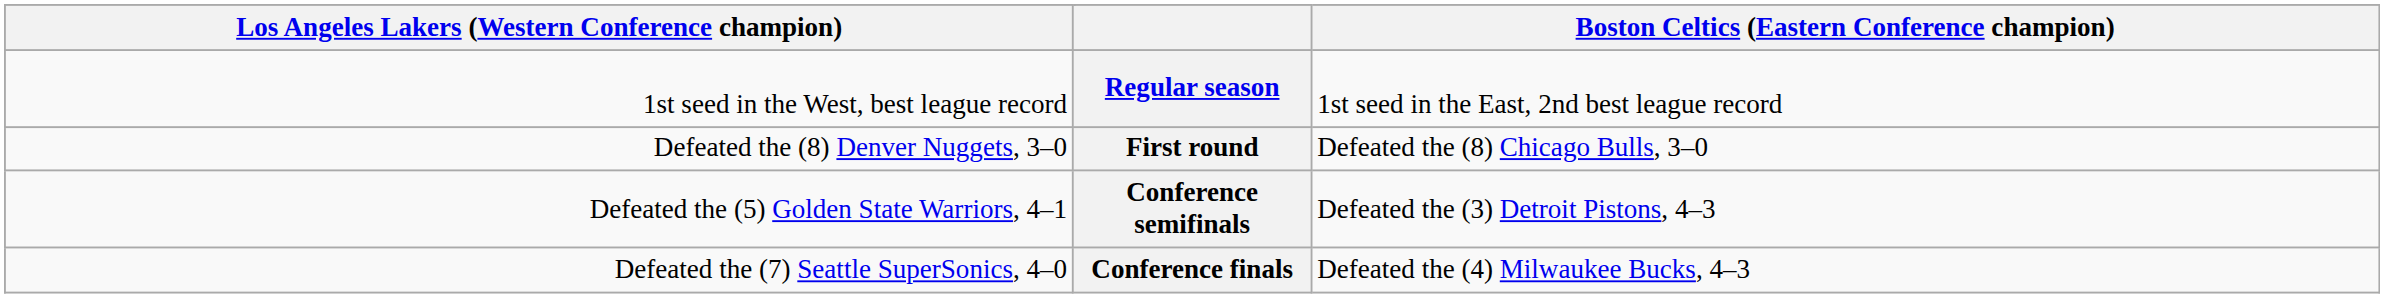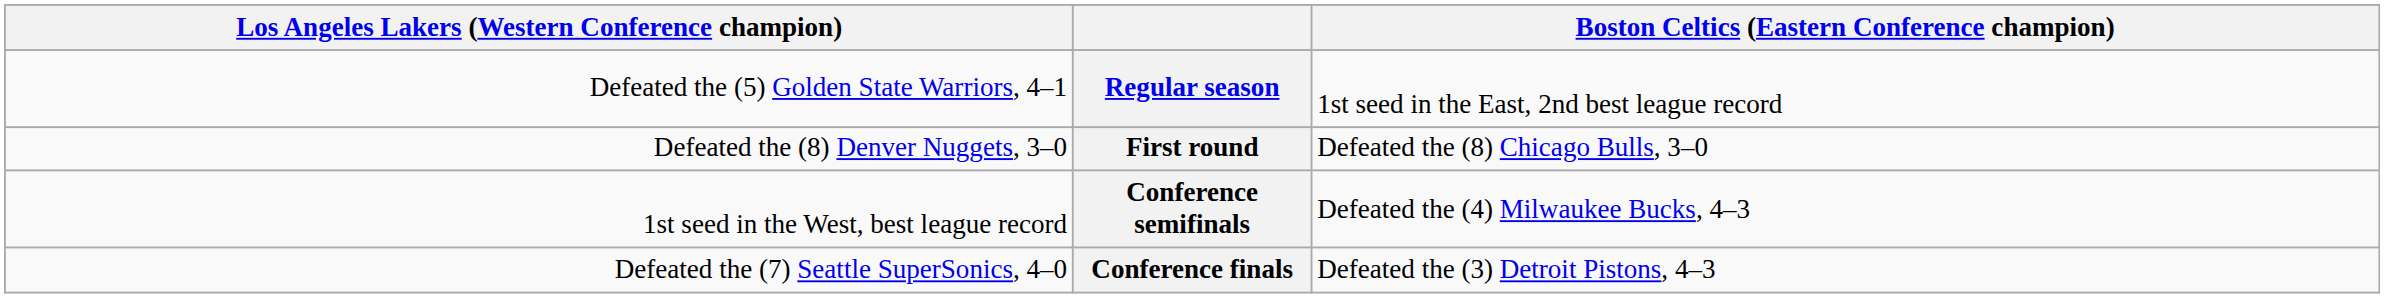 <table style="width:100%; font-size:90%" class="wikitable">
 <tr valign=top>
 <th colspan="2" style="width:45%;"><a href='#'>Los Angeles Lakers</a> (<a href='#'>Western Conference</a> champion)</th>
 <th></th>
 <th colspan="2" style="width:45%;"><a href='#'>Boston Celtics</a> (<a href='#'>Eastern Conference</a> champion)</th>
 </tr>
 <tr>
-<td align=right><br>1st seed in the West, best league record</td>
+<td align=right>Defeated the (5) <a href='#'>Golden State Warriors</a>, 4–1</td>
 <th colspan=2><a href='#'>Regular season</a></th>
 <td><br>1st seed in the East, 2nd best league record</td>
 </tr>
 <tr>
 <td align=right>Defeated the (8) <a href='#'>Denver Nuggets</a>, 3–0</td>
 <th colspan=2>First round</th>
 <td>Defeated the (8) <a href='#'>Chicago Bulls</a>, 3–0</td>
 </tr>
 <tr>
-<td align=right>Defeated the (5) <a href='#'>Golden State Warriors</a>, 4–1</td>
+<td align=right><br>1st seed in the West, best league record</td>
 <th colspan=2>Conference semifinals</th>
-<td>Defeated the (3) <a href='#'>Detroit Pistons</a>, 4–3</td>
+<td>Defeated the (4) <a href='#'>Milwaukee Bucks</a>, 4–3</td>
 </tr>
 <tr>
 <td align=right>Defeated the (7) <a href='#'>Seattle SuperSonics</a>, 4–0</td>
 <th colspan=2>Conference finals</th>
-<td>Defeated the (4) <a href='#'>Milwaukee Bucks</a>, 4–3</td>
+<td>Defeated the (3) <a href='#'>Detroit Pistons</a>, 4–3</td>
 </tr>
 </table>
